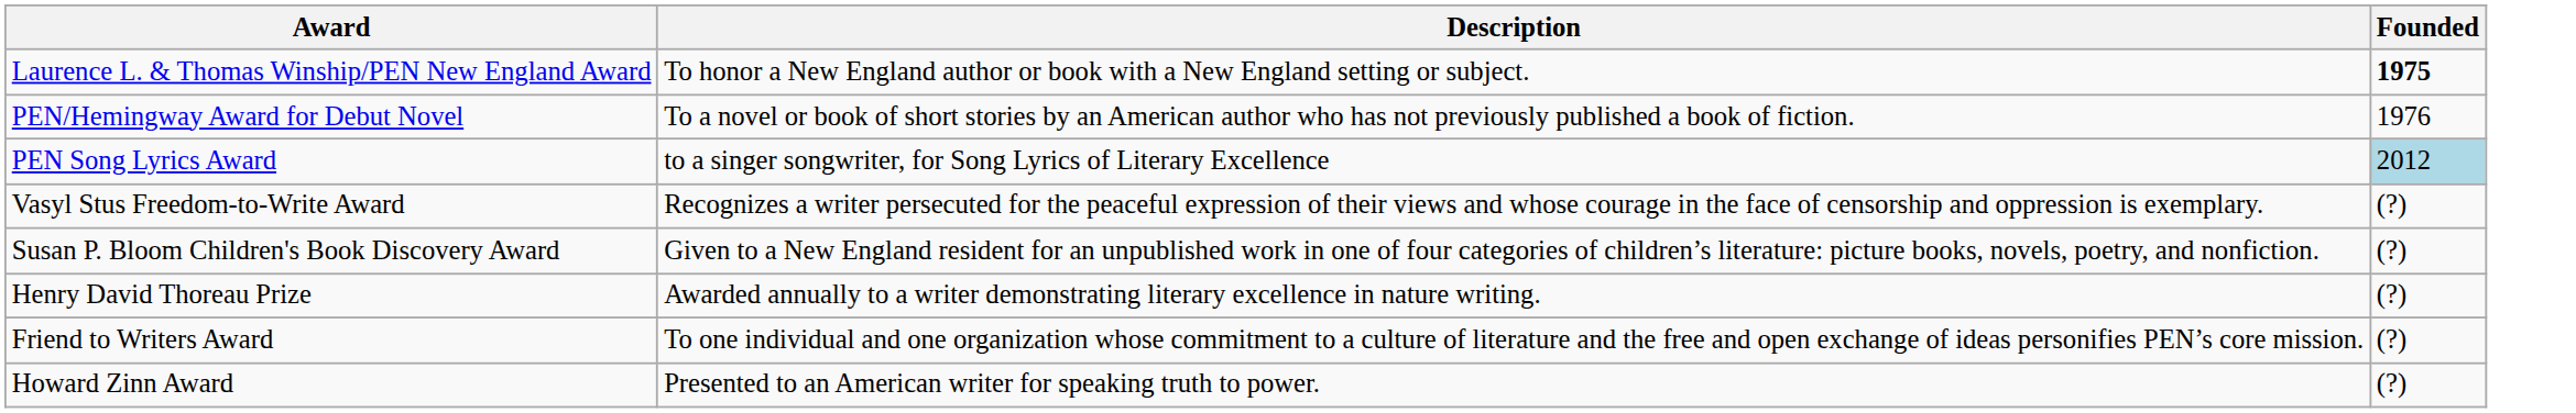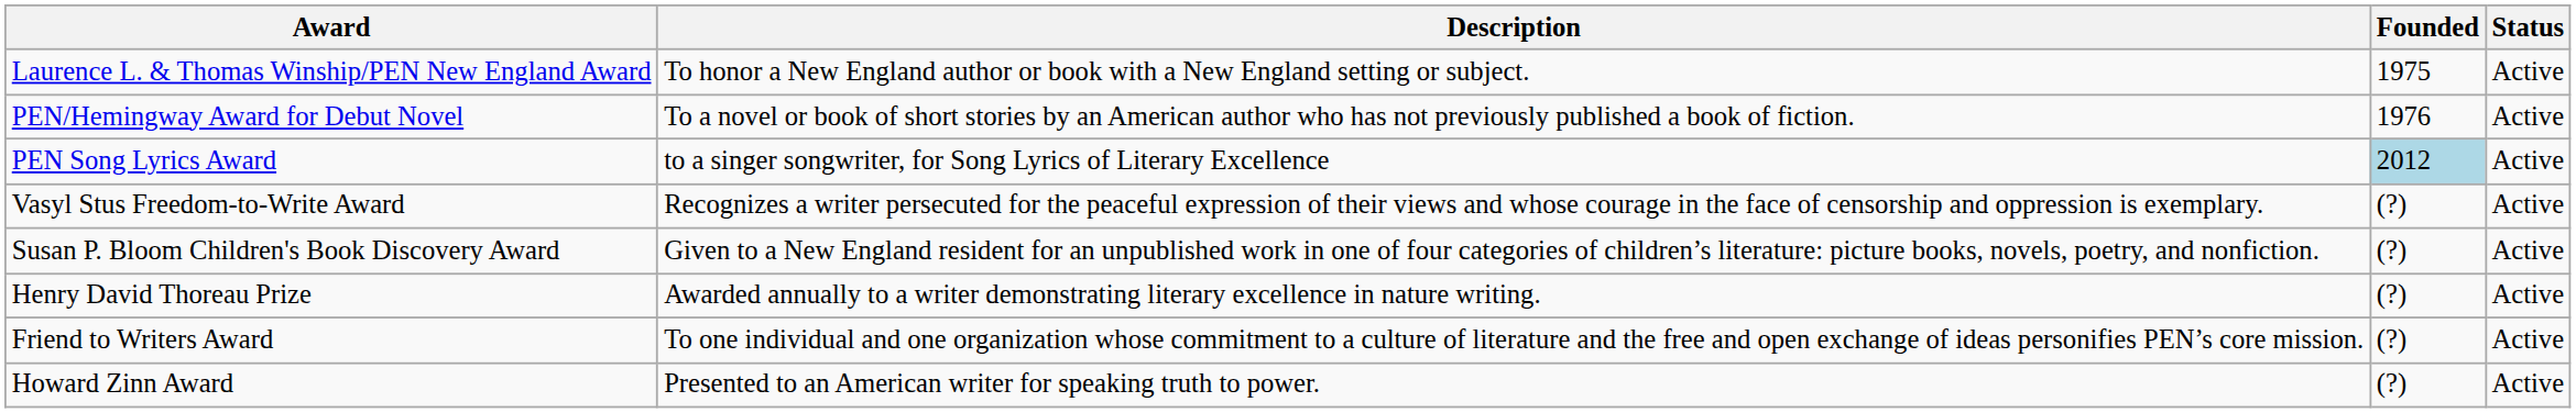 <table class="wikitable sortable" style="font-size: 85%;">
 <tr>
 <th>Award</th>
 <th>Description</th>
 <th>Founded</th>
+<th>Status</th>
 </tr>
 <tr>
 <td><a href='#'>Laurence L. & Thomas Winship/PEN New England Award</a></td>
 <td>To honor a New England author or book with a New England setting or subject.</td>
-<td><strong>1975</strong></td>
+<td>1975</td>
+<td>Active</td>
 </tr>
 <tr>
 <td><a href='#'>PEN/Hemingway Award for Debut Novel</a></td>
 <td>To a novel or book of short stories by an American author who has not previously published a book of fiction.</td>
 <td>1976</td>
+<td>Active</td>
 </tr>
 <tr>
 <td><a href='#'>PEN Song Lyrics Award</a></td>
 <td>to a singer songwriter, for Song Lyrics of Literary Excellence</td>
 <td style="background: lightblue;">2012</td>
+<td>Active</td>
 </tr>
 <tr>
 <td>Vasyl Stus Freedom-to-Write Award</td>
 <td>Recognizes a writer persecuted for the peaceful expression of their views and whose courage in the face of censorship and oppression is exemplary.</td>
 <td>(?)</td>
+<td>Active</td>
 </tr>
 <tr>
 <td>Susan P. Bloom Children's Book Discovery Award</td>
 <td>Given to a New England resident for an unpublished work in one of four categories of children’s literature: picture books, novels, poetry, and nonfiction.</td>
 <td>(?)</td>
+<td>Active</td>
 </tr>
 <tr>
 <td>Henry David Thoreau Prize</td>
 <td>Awarded annually to a writer demonstrating literary excellence in nature writing.</td>
 <td>(?)</td>
+<td>Active</td>
 </tr>
 <tr>
 <td>Friend to Writers Award</td>
 <td>To one individual and one organization whose commitment to a culture of literature and the free and open exchange of ideas personifies PEN’s core mission.</td>
 <td>(?)</td>
+<td>Active</td>
 </tr>
 <tr>
 <td>Howard Zinn Award</td>
 <td>Presented to an American writer for speaking truth to power.</td>
 <td>(?)</td>
+<td>Active</td>
 </tr>
 </table>
